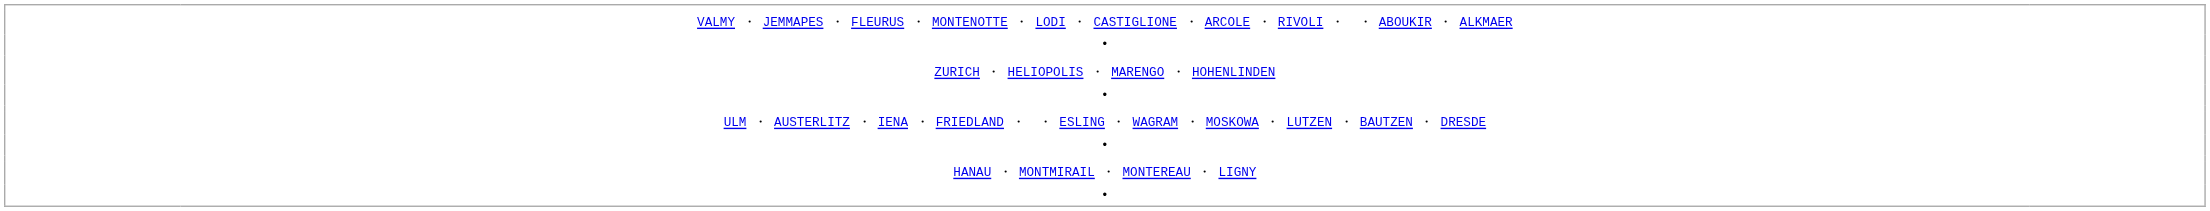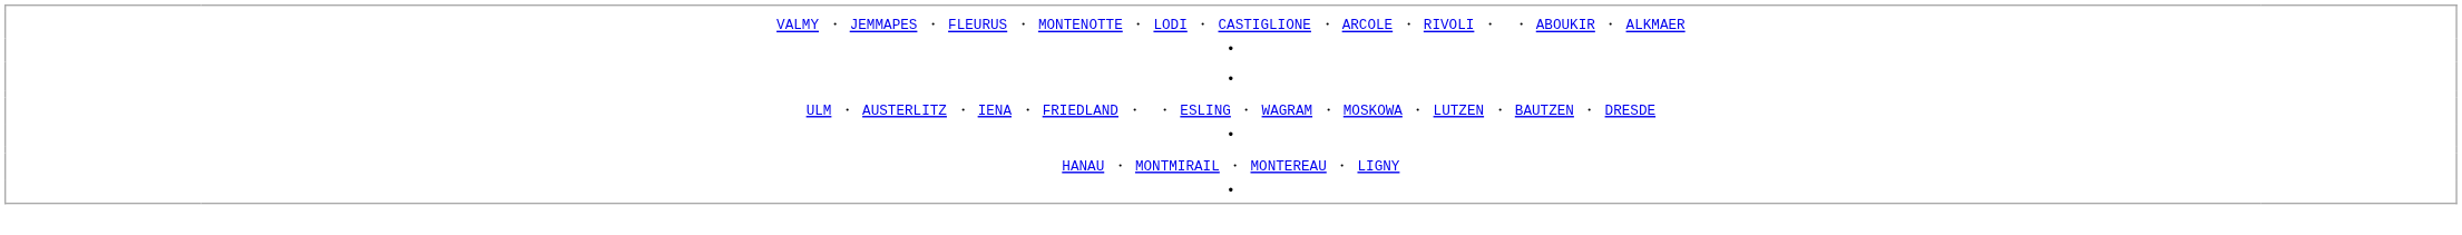 <table align="center" border="0" cellspacing="0" cellpadding="2" style="border:1px solid #AAAAAA; border-collapse:collapse; font-size: 70%; text-align:center" width="100%">
 <tr ---->
 <th style="width: 8%;"></th>
 <th style="width: 84%;"></th>
 <th style="width: 8%;"></th>
 </tr>
 <tr --->
 <td></td>
 <td><a href='#'>VALMY</a> ・ <a href='#'>JEMMAPES</a> ・ <a href='#'>FLEURUS</a> ・ <a href='#'>MONTENOTTE</a> ・ <a href='#'>LODI</a> ・ <a href='#'>CASTIGLIONE</a> ・ <a href='#'>ARCOLE</a> ・ <a href='#'>RIVOLI</a> ・ <a href='#'></a> ・ <a href='#'>ABOUKIR</a> ・ <a href='#'>ALKMAER</a></td>
 <td></td>
 </tr>
 <tr --->
 <td></td>
 <td>•</td>
 <td></td>
 </tr>
 <tr --->
 <td></td>
 <th></th>
-<td></td>
-</tr>
-<tr --->
-<td></td>
-<td><a href='#'>ZURICH</a> ・ <a href='#'>HELIOPOLIS</a> ・ <a href='#'>MARENGO</a> ・ <a href='#'>HOHENLINDEN</a></td>
 <td></td>
 </tr>
 <tr --->
 <td></td>
 <td>•</td>
 <td></td>
 </tr>
 <tr --->
 <td></td>
 <th></th>
 <td></td>
 </tr>
 <tr --->
 <td></td>
 <td><a href='#'>ULM</a> ・ <a href='#'>AUSTERLITZ</a> ・ <a href='#'>IENA</a> ・ <a href='#'>FRIEDLAND</a> ・ <a href='#'></a> ・ <a href='#'>ESLING</a> ・ <a href='#'>WAGRAM</a> ・ <a href='#'>MOSKOWA</a> ・ <a href='#'>LUTZEN</a> ・ <a href='#'>BAUTZEN</a> ・ <a href='#'>DRESDE</a></td>
 <td></td>
 </tr>
 <tr --->
 <td></td>
 <td>•</td>
 <td></td>
 </tr>
 <tr --->
 <td></td>
 <th></th>
 <td></td>
 </tr>
 <tr --->
 <td></td>
 <td><a href='#'>HANAU</a> ・ <a href='#'>MONTMIRAIL</a> ・ <a href='#'>MONTEREAU</a> ・ <a href='#'>LIGNY</a></td>
 <td></td>
 </tr>
 <tr --->
 <td></td>
 <td>•</td>
 <td></td>
 </tr>
 <tr --->
 </tr>
 </table>
